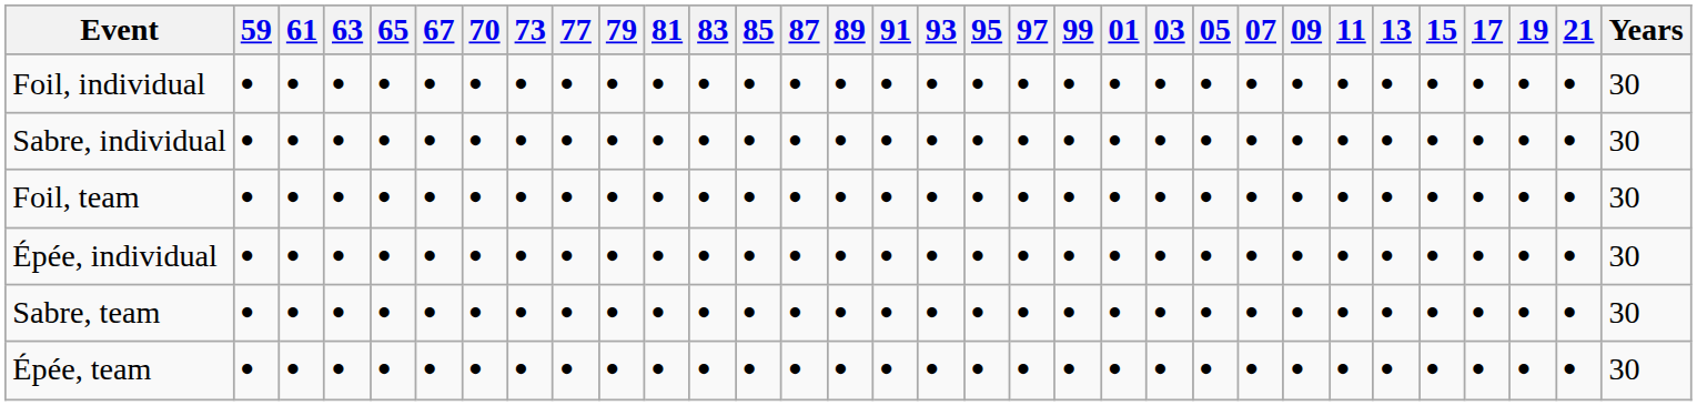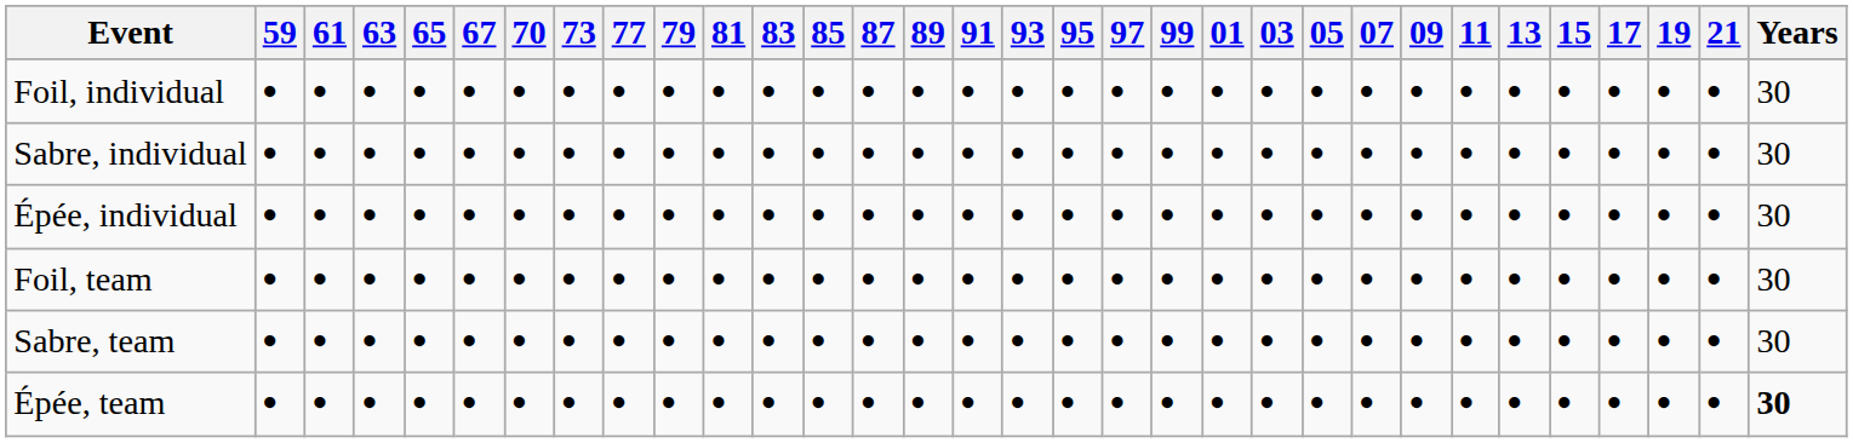 <table class="wikitable">
 <tr>
 <th>Event</th>
 <th><a href='#'>59</a></th>
 <th><a href='#'>61</a></th>
 <th><a href='#'>63</a></th>
 <th><a href='#'>65</a></th>
 <th><a href='#'>67</a></th>
 <th><a href='#'>70</a></th>
 <th><a href='#'>73</a></th>
 <th><a href='#'>77</a></th>
 <th><a href='#'>79</a></th>
 <th><a href='#'>81</a></th>
 <th><a href='#'>83</a></th>
 <th><a href='#'>85</a></th>
 <th><a href='#'>87</a></th>
 <th><a href='#'>89</a></th>
 <th><a href='#'>91</a></th>
 <th><a href='#'>93</a></th>
 <th><a href='#'>95</a></th>
 <th><a href='#'>97</a></th>
 <th><a href='#'>99</a></th>
 <th><a href='#'>01</a></th>
 <th><a href='#'>03</a></th>
 <th><a href='#'>05</a></th>
 <th><a href='#'>07</a></th>
 <th><a href='#'>09</a></th>
 <th><a href='#'>11</a></th>
 <th><a href='#'>13</a></th>
 <th><a href='#'>15</a></th>
 <th><a href='#'>17</a></th>
 <th><a href='#'>19</a></th>
 <th><a href='#'>21</a></th>
 <th>Years</th>
 </tr>
 <tr>
 <td align=left>Foil, individual</td>
 <td><big><strong>•</strong></big></td>
 <td><big><strong>•</strong></big></td>
 <td><big><strong>•</strong></big></td>
 <td><big><strong>•</strong></big></td>
 <td><big><strong>•</strong></big></td>
 <td><big><strong>•</strong></big></td>
 <td><big><strong>•</strong></big></td>
 <td><big><strong>•</strong></big></td>
 <td><big><strong>•</strong></big></td>
 <td><big><strong>•</strong></big></td>
 <td><big><strong>•</strong></big></td>
 <td><big><strong>•</strong></big></td>
 <td><big><strong>•</strong></big></td>
 <td><big><strong>•</strong></big></td>
 <td><big><strong>•</strong></big></td>
 <td><big><strong>•</strong></big></td>
 <td><big><strong>•</strong></big></td>
 <td><big><strong>•</strong></big></td>
 <td><big><strong>•</strong></big></td>
 <td><big><strong>•</strong></big></td>
 <td><big><strong>•</strong></big></td>
 <td><big><strong>•</strong></big></td>
 <td><big><strong>•</strong></big></td>
 <td><big><strong>•</strong></big></td>
 <td><big><strong>•</strong></big></td>
 <td><big><strong>•</strong></big></td>
 <td><big><strong>•</strong></big></td>
 <td><big><strong>•</strong></big></td>
 <td><big><strong>•</strong></big></td>
 <td><big><strong>•</strong></big></td>
 <td>30</td>
 </tr>
 <tr>
 <td align=left>Sabre, individual</td>
 <td><big><strong>•</strong></big></td>
 <td><big><strong>•</strong></big></td>
 <td><big><strong>•</strong></big></td>
 <td><big><strong>•</strong></big></td>
 <td><big><strong>•</strong></big></td>
 <td><big><strong>•</strong></big></td>
 <td><big><strong>•</strong></big></td>
 <td><big><strong>•</strong></big></td>
 <td><big><strong>•</strong></big></td>
 <td><big><strong>•</strong></big></td>
 <td><big><strong>•</strong></big></td>
 <td><big><strong>•</strong></big></td>
 <td><big><strong>•</strong></big></td>
 <td><big><strong>•</strong></big></td>
 <td><big><strong>•</strong></big></td>
 <td><big><strong>•</strong></big></td>
 <td><big><strong>•</strong></big></td>
 <td><big><strong>•</strong></big></td>
 <td><big><strong>•</strong></big></td>
 <td><big><strong>•</strong></big></td>
 <td><big><strong>•</strong></big></td>
 <td><big><strong>•</strong></big></td>
 <td><big><strong>•</strong></big></td>
 <td><big><strong>•</strong></big></td>
 <td><big><strong>•</strong></big></td>
 <td><big><strong>•</strong></big></td>
 <td><big><strong>•</strong></big></td>
 <td><big><strong>•</strong></big></td>
 <td><big><strong>•</strong></big></td>
 <td><big><strong>•</strong></big></td>
 <td>30</td>
 </tr>
 <tr>
-<td align=left>Foil, team</td>
+<td align=left>Épée, individual</td>
 <td><big><strong>•</strong></big></td>
 <td><big><strong>•</strong></big></td>
 <td><big><strong>•</strong></big></td>
 <td><big><strong>•</strong></big></td>
 <td><big><strong>•</strong></big></td>
 <td><big><strong>•</strong></big></td>
 <td><big><strong>•</strong></big></td>
 <td><big><strong>•</strong></big></td>
 <td><big><strong>•</strong></big></td>
 <td><big><strong>•</strong></big></td>
 <td><big><strong>•</strong></big></td>
 <td><big><strong>•</strong></big></td>
 <td><big><strong>•</strong></big></td>
 <td><big><strong>•</strong></big></td>
 <td><big><strong>•</strong></big></td>
 <td><big><strong>•</strong></big></td>
 <td><big><strong>•</strong></big></td>
 <td><big><strong>•</strong></big></td>
 <td><big><strong>•</strong></big></td>
 <td><big><strong>•</strong></big></td>
 <td><big><strong>•</strong></big></td>
 <td><big><strong>•</strong></big></td>
 <td><big><strong>•</strong></big></td>
 <td><big><strong>•</strong></big></td>
 <td><big><strong>•</strong></big></td>
 <td><big><strong>•</strong></big></td>
 <td><big><strong>•</strong></big></td>
 <td><big><strong>•</strong></big></td>
 <td><big><strong>•</strong></big></td>
 <td><big><strong>•</strong></big></td>
 <td>30</td>
 </tr>
 <tr>
-<td align=left>Épée, individual</td>
+<td align=left>Foil, team</td>
 <td><big><strong>•</strong></big></td>
 <td><big><strong>•</strong></big></td>
 <td><big><strong>•</strong></big></td>
 <td><big><strong>•</strong></big></td>
 <td><big><strong>•</strong></big></td>
 <td><big><strong>•</strong></big></td>
 <td><big><strong>•</strong></big></td>
 <td><big><strong>•</strong></big></td>
 <td><big><strong>•</strong></big></td>
 <td><big><strong>•</strong></big></td>
 <td><big><strong>•</strong></big></td>
 <td><big><strong>•</strong></big></td>
 <td><big><strong>•</strong></big></td>
 <td><big><strong>•</strong></big></td>
 <td><big><strong>•</strong></big></td>
 <td><big><strong>•</strong></big></td>
 <td><big><strong>•</strong></big></td>
 <td><big><strong>•</strong></big></td>
 <td><big><strong>•</strong></big></td>
 <td><big><strong>•</strong></big></td>
 <td><big><strong>•</strong></big></td>
 <td><big><strong>•</strong></big></td>
 <td><big><strong>•</strong></big></td>
 <td><big><strong>•</strong></big></td>
 <td><big><strong>•</strong></big></td>
 <td><big><strong>•</strong></big></td>
 <td><big><strong>•</strong></big></td>
 <td><big><strong>•</strong></big></td>
 <td><big><strong>•</strong></big></td>
 <td><big><strong>•</strong></big></td>
 <td>30</td>
 </tr>
 <tr>
 <td align=left>Sabre, team</td>
 <td><big><strong>•</strong></big></td>
 <td><big><strong>•</strong></big></td>
 <td><big><strong>•</strong></big></td>
 <td><big><strong>•</strong></big></td>
 <td><big><strong>•</strong></big></td>
 <td><big><strong>•</strong></big></td>
 <td><big><strong>•</strong></big></td>
 <td><big><strong>•</strong></big></td>
 <td><big><strong>•</strong></big></td>
 <td><big><strong>•</strong></big></td>
 <td><big><strong>•</strong></big></td>
 <td><big><strong>•</strong></big></td>
 <td><big><strong>•</strong></big></td>
 <td><big><strong>•</strong></big></td>
 <td><big><strong>•</strong></big></td>
 <td><big><strong>•</strong></big></td>
 <td><big><strong>•</strong></big></td>
 <td><big><strong>•</strong></big></td>
 <td><big><strong>•</strong></big></td>
 <td><big><strong>•</strong></big></td>
 <td><big><strong>•</strong></big></td>
 <td><big><strong>•</strong></big></td>
 <td><big><strong>•</strong></big></td>
 <td><big><strong>•</strong></big></td>
 <td><big><strong>•</strong></big></td>
 <td><big><strong>•</strong></big></td>
 <td><big><strong>•</strong></big></td>
 <td><big><strong>•</strong></big></td>
 <td><big><strong>•</strong></big></td>
 <td><big><strong>•</strong></big></td>
 <td>30</td>
 </tr>
 <tr>
 <td align=left>Épée, team</td>
 <td><big><strong>•</strong></big></td>
 <td><big><strong>•</strong></big></td>
 <td><big><strong>•</strong></big></td>
 <td><big><strong>•</strong></big></td>
 <td><big><strong>•</strong></big></td>
 <td><big><strong>•</strong></big></td>
 <td><big><strong>•</strong></big></td>
 <td><big><strong>•</strong></big></td>
 <td><big><strong>•</strong></big></td>
 <td><big><strong>•</strong></big></td>
 <td><big><strong>•</strong></big></td>
 <td><big><strong>•</strong></big></td>
 <td><big><strong>•</strong></big></td>
 <td><big><strong>•</strong></big></td>
 <td><big><strong>•</strong></big></td>
 <td><big><strong>•</strong></big></td>
 <td><big><strong>•</strong></big></td>
 <td><big><strong>•</strong></big></td>
 <td><big><strong>•</strong></big></td>
 <td><big><strong>•</strong></big></td>
 <td><big><strong>•</strong></big></td>
 <td><big><strong>•</strong></big></td>
 <td><big><strong>•</strong></big></td>
 <td><big><strong>•</strong></big></td>
 <td><big><strong>•</strong></big></td>
 <td><big><strong>•</strong></big></td>
 <td><big><strong>•</strong></big></td>
 <td><big><strong>•</strong></big></td>
 <td><big><strong>•</strong></big></td>
 <td><big><strong>•</strong></big></td>
-<td>30</td>
+<td><strong>30</strong></td>
 </tr>
 </table>
